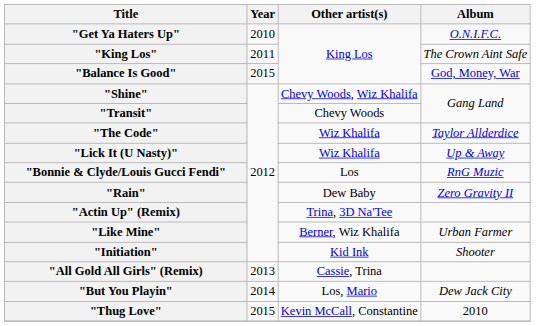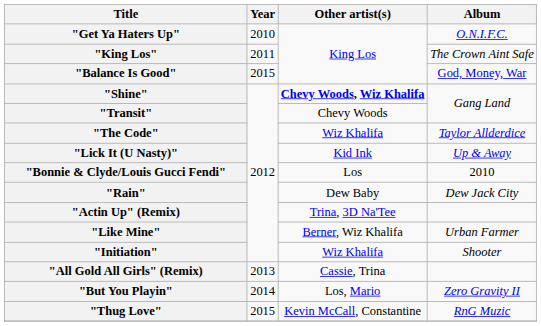 <table class="wikitable plainrowheaders" style="text-align:center;" border="1">
 <tr>
 <th scope="col" style="width:19em;">Title</th>
 <th scope="col">Year</th>
 <th scope="col">Other artist(s)</th>
 <th scope="col">Album</th>
 </tr>
 <tr>
 <th scope="row">"Get Ya Haters Up"</th>
 <td>2010</td>
 <td rowspan="3"><a href='#'>King Los</a></td>
 <td><em><a href='#'>O.N.I.F.C.</a></em></td>
 </tr>
 <tr>
 <th scope="row">"King Los"</th>
 <td>2011</td>
 <td><em>The Crown Aint Safe</em></td>
 </tr>
 <tr>
 <th scope="row">"Balance Is Good"</th>
 <td>2015</td>
 <td><a href='#'>God, Money, War</a></td>
 </tr>
 <tr>
 <th scope="row">"Shine"</th>
 <td rowspan="9">2012</td>
-<td><a href='#'>Chevy Woods</a>, <a href='#'>Wiz Khalifa</a></td>
+<td><strong><a href='#'>Chevy Woods</a>, <a href='#'>Wiz Khalifa</a></strong></td>
 <td rowspan="2"><em>Gang Land</em></td>
 </tr>
 <tr>
 <th scope="row">"Transit"</th>
 <td>Chevy Woods</td>
 </tr>
 <tr>
 <th scope="row">"The Code"</th>
 <td><a href='#'>Wiz Khalifa</a></td>
 <td><em><a href='#'>Taylor Allderdice</a></em></td>
 </tr>
 <tr>
 <th scope="row">"Lick It (U Nasty)"</th>
-<td><a href='#'>Wiz Khalifa</a></td>
+<td><a href='#'>Kid Ink</a></td>
 <td><em><a href='#'>Up & Away</a></em></td>
 </tr>
 <tr>
 <th scope="row">"Bonnie & Clyde/Louis Gucci Fendi"</th>
 <td>Los</td>
-<td><em><a href='#'>RnG Muzic</a></em></td>
+<td>2010</td>
 </tr>
 <tr>
 <th scope="row">"Rain"</th>
 <td>Dew Baby</td>
-<td><em><a href='#'>Zero Gravity II</a></em></td>
+<td><em>Dew Jack City</em></td>
 </tr>
 <tr>
 <th scope="row">"Actin Up" (Remix)</th>
 <td><a href='#'>Trina</a>, <a href='#'>3D Na'Tee</a></td>
 <td></td>
 </tr>
 <tr>
 <th scope="row">"Like Mine"</th>
 <td><a href='#'>Berner</a>, Wiz Khalifa</td>
 <td><em>Urban Farmer</em></td>
 </tr>
 <tr>
 <th scope="row">"Initiation"</th>
-<td><a href='#'>Kid Ink</a></td>
+<td><a href='#'>Wiz Khalifa</a></td>
 <td><em>Shooter</em></td>
 </tr>
 <tr>
 <th scope="row">"All Gold All Girls" (Remix)</th>
 <td rowspan="1">2013</td>
 <td><a href='#'>Cassie</a>, Trina</td>
 <td></td>
 </tr>
 <tr>
 <th scope="row">"But You Playin"</th>
 <td>2014</td>
 <td>Los, <a href='#'>Mario</a></td>
-<td><em>Dew Jack City</em></td>
+<td><em><a href='#'>Zero Gravity II</a></em></td>
 </tr>
 <tr>
 <th scope="row">"Thug Love"</th>
 <td>2015</td>
 <td><a href='#'>Kevin McCall</a>, Constantine</td>
-<td>2010</td>
+<td><em><a href='#'>RnG Muzic</a></em></td>
 </tr>
 <tr>
 </tr>
 </table>
